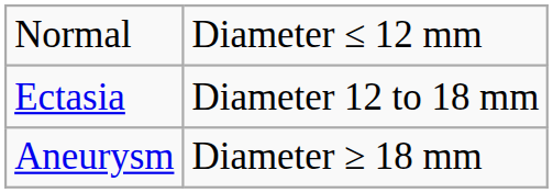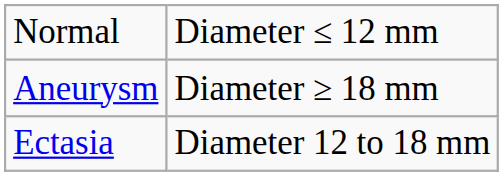 <table class="wikitable">
 <tr>
 <td>Normal</td>
 <td>Diameter ≤ 12 mm</td>
 </tr>
 <tr>
+<td><a href='#'>Aneurysm</a></td>
+<td>Diameter ≥ 18 mm</td>
+</tr>
+<tr>
 <td><a href='#'>Ectasia</a></td>
 <td>Diameter 12 to 18 mm</td>
 </tr>
-<tr>
-<td><a href='#'>Aneurysm</a></td>
-<td>Diameter ≥ 18 mm</td>
-</tr>
 </table>
